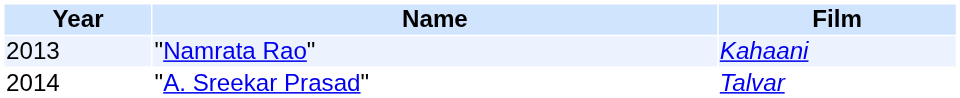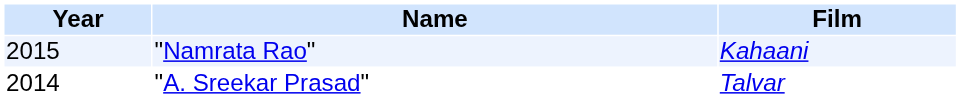 <table cellspacing="1" cellpadding="1" border="0" style="width:50%;">
 <tr style="background:#d1e4fd;">
 <th>Year</th>
 <th>Name</th>
 <th>Film</th>
 </tr>
 <tr style="background:#edf3fe;">
-<td>2013</td>
+<td>2015</td>
 <td>"<a href='#'>Namrata Rao</a>"</td>
 <td><em><a href='#'>Kahaani</a></em></td>
 </tr>
 <tr>
 <td>2014</td>
 <td>"<a href='#'>A. Sreekar Prasad</a>"</td>
 <td><em><a href='#'>Talvar</a></em></td>
 </tr>
 </table>
